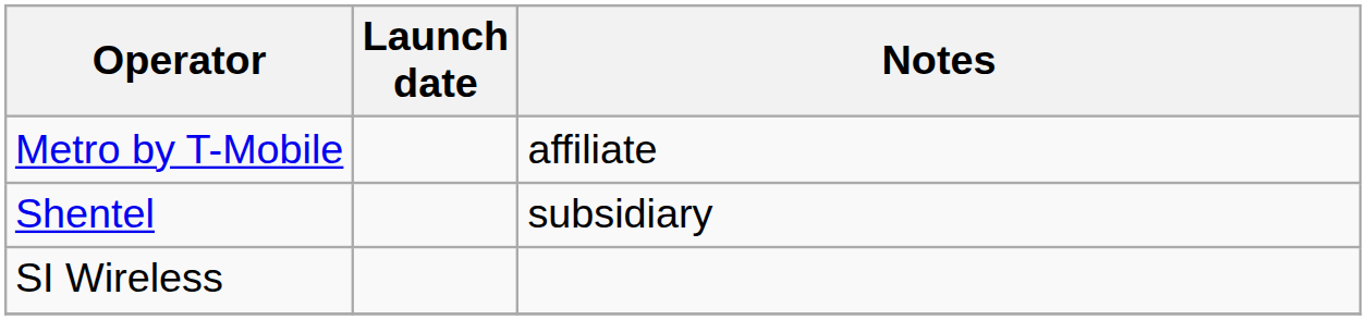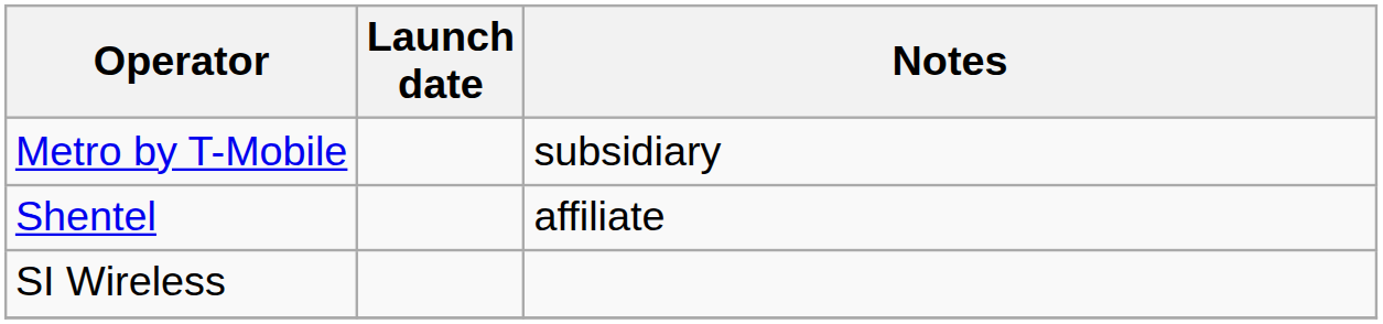 <table class="wikitable sortable" style="margin-top:2em">
 <tr>
 <th>Operator</th>
 <th>Launch<br>date</th>
 <th>Notes</th>
 </tr>
 <tr>
 <td><a href='#'>Metro by T-Mobile</a></td>
 <td></td>
-<td> affiliate</td>
+<td style="width: 20em"> subsidiary</td>
 </tr>
 <tr>
 <td><a href='#'>Shentel</a></td>
 <td></td>
-<td style="width: 20em"> subsidiary</td>
+<td> affiliate</td>
 </tr>
 <tr>
 <td>SI Wireless</td>
 <td></td>
 <td></td>
 </tr>
 <tr>
 </tr>
 </table>
